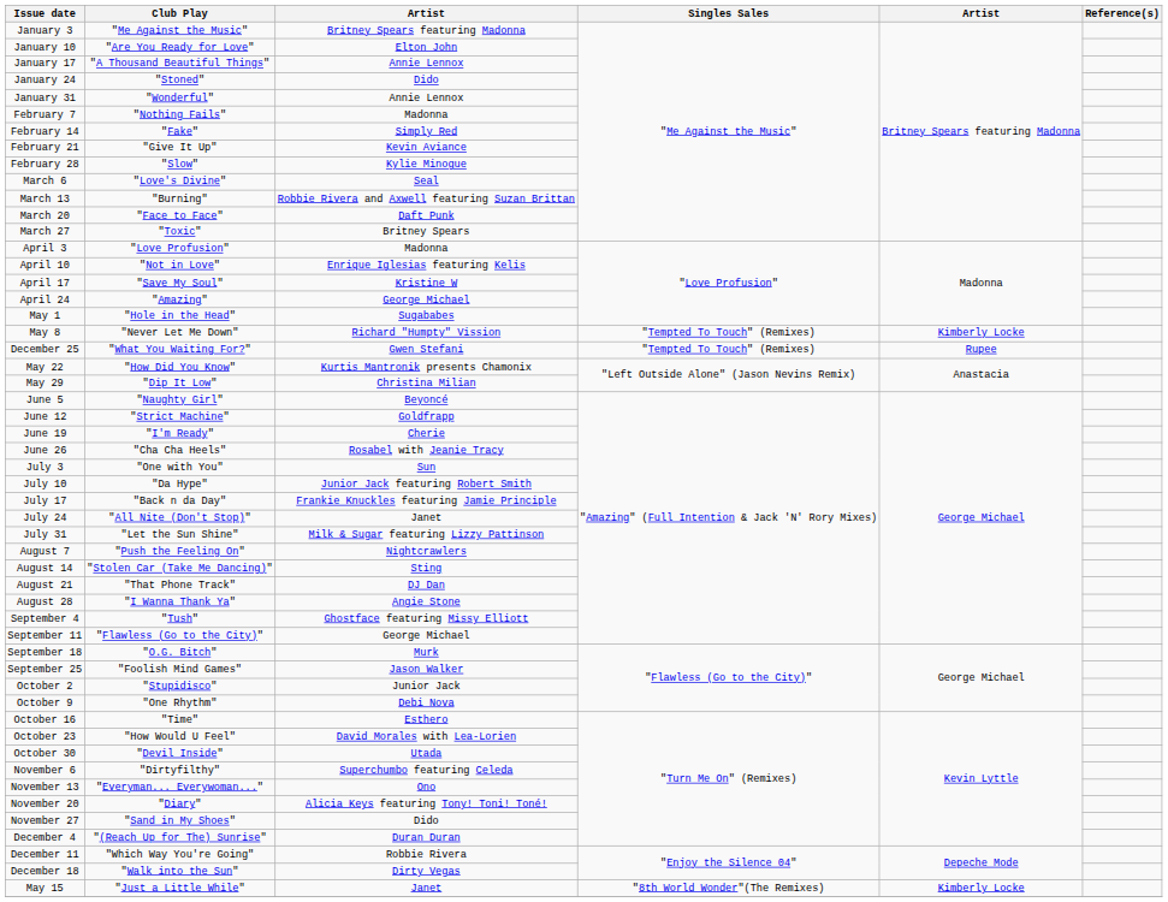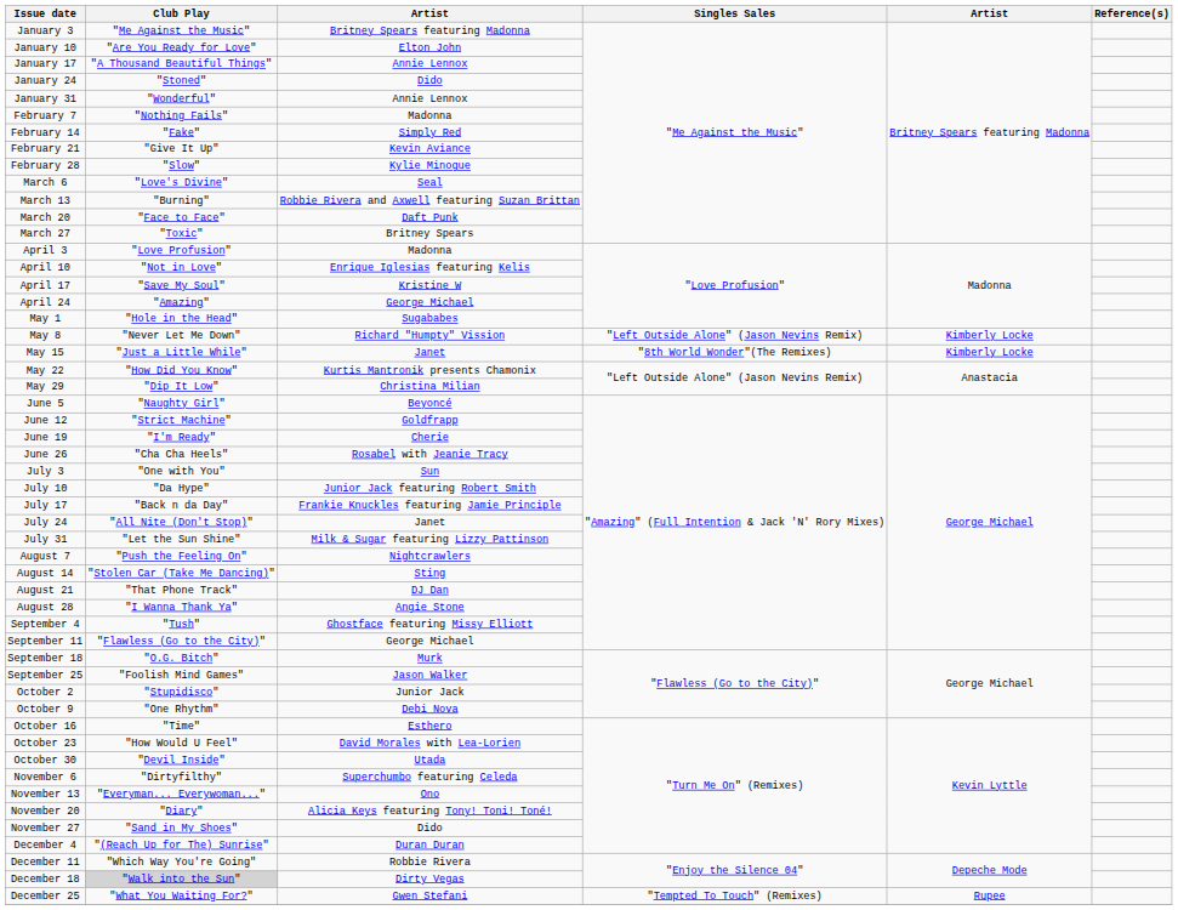 <table class="wikitable sortable" style="text-align: center;">
 <tr>
 <th>Issue date</th>
 <th>Club Play</th>
 <th>Artist</th>
 <th>Singles Sales</th>
 <th>Artist</th>
 <th>Reference(s)</th>
 </tr>
 <tr>
 <td>January 3</td>
 <td>"<a href='#'>Me Against the Music</a>"</td>
 <td><a href='#'>Britney Spears</a> featuring <a href='#'>Madonna</a></td>
 <td rowspan="13">"<a href='#'>Me Against the Music</a>"</td>
 <td rowspan="13"><a href='#'>Britney Spears</a> featuring <a href='#'>Madonna</a></td>
 <td></td>
 </tr>
 <tr>
 <td>January 10</td>
 <td>"<a href='#'>Are You Ready for Love</a>"</td>
 <td><a href='#'>Elton John</a></td>
 <td></td>
 </tr>
 <tr>
 <td>January 17</td>
 <td>"<a href='#'>A Thousand Beautiful Things</a>"</td>
 <td><a href='#'>Annie Lennox</a></td>
 <td></td>
 </tr>
 <tr>
 <td>January 24</td>
 <td>"<a href='#'>Stoned</a>"</td>
 <td><a href='#'>Dido</a></td>
 <td></td>
 </tr>
 <tr>
 <td>January 31</td>
 <td>"<a href='#'>Wonderful</a>"</td>
 <td>Annie Lennox</td>
 <td></td>
 </tr>
 <tr>
 <td>February 7</td>
 <td>"<a href='#'>Nothing Fails</a>"</td>
 <td>Madonna</td>
 <td></td>
 </tr>
 <tr>
 <td>February 14</td>
 <td>"<a href='#'>Fake</a>"</td>
 <td><a href='#'>Simply Red</a></td>
 <td></td>
 </tr>
 <tr>
 <td>February 21</td>
 <td>"Give It Up"</td>
 <td><a href='#'>Kevin Aviance</a></td>
 <td></td>
 </tr>
 <tr>
 <td>February 28</td>
 <td>"<a href='#'>Slow</a>"</td>
 <td><a href='#'>Kylie Minogue</a></td>
 <td></td>
 </tr>
 <tr>
 <td>March 6</td>
 <td>"<a href='#'>Love's Divine</a>"</td>
 <td><a href='#'>Seal</a></td>
 <td></td>
 </tr>
 <tr>
 <td>March 13</td>
 <td>"Burning"</td>
 <td><a href='#'>Robbie Rivera</a> and <a href='#'>Axwell</a> featuring <a href='#'>Suzan Brittan</a></td>
 <td></td>
 </tr>
 <tr>
 <td>March 20</td>
 <td>"<a href='#'>Face to Face</a>"</td>
 <td><a href='#'>Daft Punk</a></td>
 <td></td>
 </tr>
 <tr>
 <td>March 27</td>
 <td>"<a href='#'>Toxic</a>"</td>
 <td>Britney Spears</td>
 <td></td>
 </tr>
 <tr>
 <td>April 3</td>
 <td>"<a href='#'>Love Profusion</a>"</td>
 <td>Madonna</td>
 <td rowspan="5">"<a href='#'>Love Profusion</a>"</td>
 <td rowspan="5">Madonna</td>
 <td></td>
 </tr>
 <tr>
 <td>April 10</td>
 <td>"<a href='#'>Not in Love</a>"</td>
 <td><a href='#'>Enrique Iglesias</a> featuring <a href='#'>Kelis</a></td>
 <td></td>
 </tr>
 <tr>
 <td>April 17</td>
 <td>"<a href='#'>Save My Soul</a>"</td>
 <td><a href='#'>Kristine W</a></td>
 <td></td>
 </tr>
 <tr>
 <td>April 24</td>
 <td>"<a href='#'>Amazing</a>"</td>
 <td><a href='#'>George Michael</a></td>
 <td></td>
 </tr>
 <tr>
 <td>May 1</td>
 <td>"<a href='#'>Hole in the Head</a>"</td>
 <td><a href='#'>Sugababes</a></td>
 <td></td>
 </tr>
 <tr>
 <td>May 8</td>
 <td>"Never Let Me Down"</td>
 <td><a href='#'>Richard "Humpty" Vission</a></td>
-<td>"<a href='#'>Tempted To Touch</a>" (Remixes)</td>
+<td>"<a href='#'>Left Outside Alone</a>" (<a href='#'>Jason Nevins</a> Remix)</td>
 <td><a href='#'>Kimberly Locke</a></td>
 <td></td>
 </tr>
 <tr>
-<td>December 25</td>
-<td>"<a href='#'>What You Waiting For?</a>"</td>
-<td><a href='#'>Gwen Stefani</a></td>
-<td>"<a href='#'>Tempted To Touch</a>" (Remixes)</td>
-<td><a href='#'>Rupee</a></td>
+<td>May 15</td>
+<td>"<a href='#'>Just a Little While</a>"</td>
+<td><a href='#'>Janet</a></td>
+<td>"<a href='#'>8th World Wonder</a>"(The Remixes)</td>
+<td><a href='#'>Kimberly Locke</a></td>
 <td></td>
 </tr>
 <tr>
 <td>May 22</td>
 <td>"<a href='#'>How Did You Know</a>"</td>
 <td><a href='#'>Kurtis Mantronik</a> presents Chamonix</td>
 <td rowspan="2">"Left Outside Alone" (Jason Nevins Remix)</td>
 <td rowspan="2">Anastacia</td>
 <td></td>
 </tr>
 <tr>
 <td>May 29</td>
 <td>"<a href='#'>Dip It Low</a>"</td>
 <td><a href='#'>Christina Milian</a></td>
 <td></td>
 </tr>
 <tr>
 <td>June 5</td>
 <td>"<a href='#'>Naughty Girl</a>"</td>
 <td><a href='#'>Beyoncé</a></td>
 <td rowspan="15">"<a href='#'>Amazing</a>" (<a href='#'>Full Intention</a> & Jack 'N' Rory Mixes)</td>
 <td rowspan="15"><a href='#'>George Michael</a></td>
 <td></td>
 </tr>
 <tr>
 <td>June 12</td>
 <td>"<a href='#'>Strict Machine</a>"</td>
 <td><a href='#'>Goldfrapp</a></td>
 <td></td>
 </tr>
 <tr>
 <td>June 19</td>
 <td>"<a href='#'>I'm Ready</a>"</td>
 <td><a href='#'>Cherie</a></td>
 <td></td>
 </tr>
 <tr>
 <td>June 26</td>
 <td>"Cha Cha Heels"</td>
 <td><a href='#'>Rosabel</a> with <a href='#'>Jeanie Tracy</a></td>
 <td></td>
 </tr>
 <tr>
 <td>July 3</td>
 <td>"One with You"</td>
 <td><a href='#'>Sun</a></td>
 <td></td>
 </tr>
 <tr>
 <td>July 10</td>
 <td>"Da Hype"</td>
 <td><a href='#'>Junior Jack</a> featuring <a href='#'>Robert Smith</a></td>
 <td></td>
 </tr>
 <tr>
 <td>July 17</td>
 <td>"Back n da Day"</td>
 <td><a href='#'>Frankie Knuckles</a> featuring <a href='#'>Jamie Principle</a></td>
 <td></td>
 </tr>
 <tr>
 <td>July 24</td>
 <td>"<a href='#'>All Nite (Don't Stop)</a>"</td>
 <td>Janet</td>
 <td></td>
 </tr>
 <tr>
 <td>July 31</td>
 <td>"Let the Sun Shine"</td>
 <td><a href='#'>Milk & Sugar</a> featuring <a href='#'>Lizzy Pattinson</a></td>
 <td></td>
 </tr>
 <tr>
 <td>August 7</td>
 <td>"<a href='#'>Push the Feeling On</a>"</td>
 <td><a href='#'>Nightcrawlers</a></td>
 <td></td>
 </tr>
 <tr>
 <td>August 14</td>
 <td>"<a href='#'>Stolen Car (Take Me Dancing)</a>"</td>
 <td><a href='#'>Sting</a></td>
 <td></td>
 </tr>
 <tr>
 <td>August 21</td>
 <td>"That Phone Track"</td>
 <td><a href='#'>DJ Dan</a></td>
 <td></td>
 </tr>
 <tr>
 <td>August 28</td>
 <td>"<a href='#'>I Wanna Thank Ya</a>"</td>
 <td><a href='#'>Angie Stone</a></td>
 <td></td>
 </tr>
 <tr>
 <td>September 4</td>
 <td>"<a href='#'>Tush</a>"</td>
 <td><a href='#'>Ghostface</a> featuring <a href='#'>Missy Elliott</a></td>
 <td></td>
 </tr>
 <tr>
 <td>September 11</td>
 <td>"<a href='#'>Flawless (Go to the City)</a>"</td>
 <td>George Michael</td>
 <td></td>
 </tr>
 <tr>
 <td>September 18</td>
 <td>"<a href='#'>O.G. Bitch</a>"</td>
 <td><a href='#'>Murk</a></td>
 <td rowspan="4">"<a href='#'>Flawless (Go to the City)</a>"</td>
 <td rowspan="4">George Michael</td>
 <td></td>
 </tr>
 <tr>
 <td>September 25</td>
 <td>"Foolish Mind Games"</td>
 <td><a href='#'>Jason Walker</a></td>
 <td></td>
 </tr>
 <tr>
 <td>October 2</td>
 <td>"<a href='#'>Stupidisco</a>"</td>
 <td>Junior Jack</td>
 <td></td>
 </tr>
 <tr>
 <td>October 9</td>
 <td>"One Rhythm"</td>
 <td><a href='#'>Debi Nova</a></td>
 <td></td>
 </tr>
 <tr>
 <td>October 16</td>
 <td>"Time"</td>
 <td><a href='#'>Esthero</a></td>
 <td rowspan="8">"<a href='#'>Turn Me On</a>" (Remixes)</td>
 <td rowspan="8"><a href='#'>Kevin Lyttle</a></td>
 <td></td>
 </tr>
 <tr>
 <td>October 23</td>
 <td>"How Would U Feel"</td>
 <td><a href='#'>David Morales</a> with <a href='#'>Lea-Lorien</a></td>
 <td></td>
 </tr>
 <tr>
 <td>October 30</td>
 <td>"<a href='#'>Devil Inside</a>"</td>
 <td><a href='#'>Utada</a></td>
 <td></td>
 </tr>
 <tr>
 <td>November 6</td>
 <td>"Dirtyfilthy"</td>
 <td><a href='#'>Superchumbo</a> featuring <a href='#'>Celeda</a></td>
 <td></td>
 </tr>
 <tr>
 <td>November 13</td>
 <td>"<a href='#'>Everyman... Everywoman...</a>"</td>
 <td><a href='#'>Ono</a></td>
 <td></td>
 </tr>
 <tr>
 <td>November 20</td>
 <td>"<a href='#'>Diary</a>"</td>
 <td><a href='#'>Alicia Keys</a> featuring <a href='#'>Tony! Toni! Toné!</a></td>
 <td></td>
 </tr>
 <tr>
 <td>November 27</td>
 <td>"<a href='#'>Sand in My Shoes</a>"</td>
 <td>Dido</td>
 <td></td>
 </tr>
 <tr>
 <td>December 4</td>
 <td>"<a href='#'>(Reach Up for The) Sunrise</a>"</td>
 <td><a href='#'>Duran Duran</a></td>
 <td></td>
 </tr>
 <tr>
 <td>December 11</td>
 <td>"Which Way You're Going"</td>
 <td>Robbie Rivera</td>
 <td rowspan="2">"<a href='#'>Enjoy the Silence 04</a>"</td>
 <td rowspan="2"><a href='#'>Depeche Mode</a></td>
 <td></td>
 </tr>
 <tr>
 <td>December 18</td>
-<td>"<a href='#'>Walk into the Sun</a>"</td>
+<td style="background: lightgrey;">"<a href='#'>Walk into the Sun</a>"</td>
 <td><a href='#'>Dirty Vegas</a></td>
 <td></td>
 </tr>
 <tr>
-<td>May 15</td>
-<td>"<a href='#'>Just a Little While</a>"</td>
-<td><a href='#'>Janet</a></td>
-<td>"<a href='#'>8th World Wonder</a>"(The Remixes)</td>
-<td><a href='#'>Kimberly Locke</a></td>
+<td>December 25</td>
+<td>"<a href='#'>What You Waiting For?</a>"</td>
+<td><a href='#'>Gwen Stefani</a></td>
+<td>"<a href='#'>Tempted To Touch</a>" (Remixes)</td>
+<td><a href='#'>Rupee</a></td>
 <td></td>
 </tr>
 <tr>
 </tr>
 </table>
